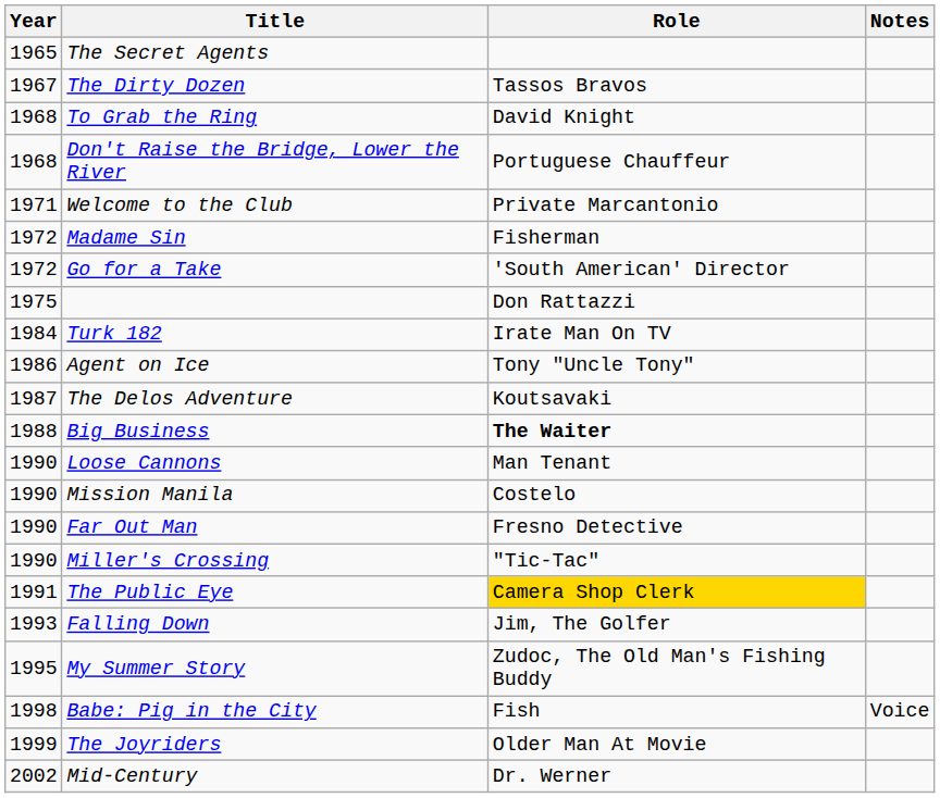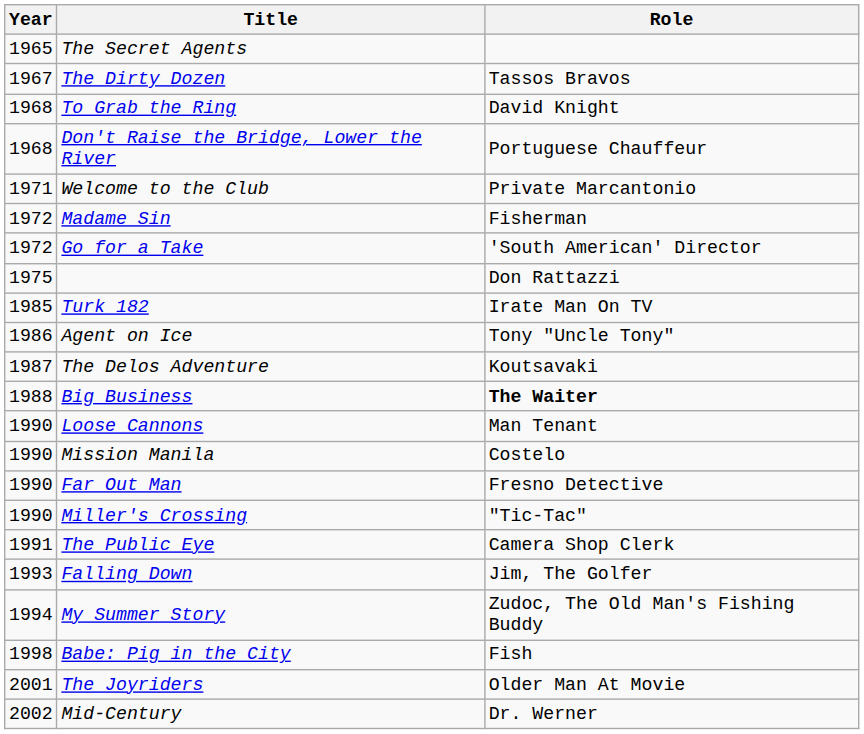 <table class="wikitable">
 <tr>
 <th>Year</th>
 <th>Title</th>
 <th>Role</th>
-<th>Notes</th>
 </tr>
 <tr>
 <td>1965</td>
 <td><em>The Secret Agents</em></td>
-<td></td>
 <td></td>
 </tr>
 <tr>
 <td>1967</td>
 <td><em><a href='#'>The Dirty Dozen</a></em></td>
 <td>Tassos Bravos</td>
-<td></td>
 </tr>
 <tr>
 <td>1968</td>
 <td><em><a href='#'>To Grab the Ring</a></em></td>
 <td>David Knight</td>
-<td></td>
 </tr>
 <tr>
 <td>1968</td>
 <td><em><a href='#'>Don't Raise the Bridge, Lower the River</a></em></td>
 <td>Portuguese Chauffeur</td>
-<td></td>
 </tr>
 <tr>
 <td>1971</td>
 <td><em>Welcome to the Club</em></td>
 <td>Private Marcantonio</td>
-<td></td>
 </tr>
 <tr>
 <td>1972</td>
 <td><em><a href='#'>Madame Sin</a></em></td>
 <td>Fisherman</td>
-<td></td>
 </tr>
 <tr>
 <td>1972</td>
 <td><em><a href='#'>Go for a Take</a></em></td>
 <td>'South American' Director</td>
-<td></td>
 </tr>
 <tr>
 <td>1975</td>
 <td><em></em></td>
 <td>Don Rattazzi</td>
-<td></td>
 </tr>
 <tr>
-<td>1984</td>
+<td>1985</td>
 <td><em><a href='#'>Turk 182</a></em></td>
 <td>Irate Man On TV</td>
-<td></td>
 </tr>
 <tr>
 <td>1986</td>
 <td><em>Agent on Ice</em></td>
 <td>Tony "Uncle Tony"</td>
-<td></td>
 </tr>
 <tr>
 <td>1987</td>
 <td><em>The Delos Adventure</em></td>
 <td>Koutsavaki</td>
-<td></td>
 </tr>
 <tr>
 <td>1988</td>
 <td><em><a href='#'>Big Business</a></em></td>
 <td><strong>The Waiter</strong></td>
-<td></td>
 </tr>
 <tr>
 <td>1990</td>
 <td><em><a href='#'>Loose Cannons</a></em></td>
 <td>Man Tenant</td>
-<td></td>
 </tr>
 <tr>
 <td>1990</td>
 <td><em>Mission Manila</em></td>
 <td>Costelo</td>
-<td></td>
 </tr>
 <tr>
 <td>1990</td>
 <td><em><a href='#'>Far Out Man</a></em></td>
 <td>Fresno Detective</td>
-<td></td>
 </tr>
 <tr>
 <td>1990</td>
 <td><em><a href='#'>Miller's Crossing</a></em></td>
 <td>"Tic-Tac"</td>
-<td></td>
 </tr>
 <tr>
 <td>1991</td>
 <td><em><a href='#'>The Public Eye</a></em></td>
-<td style="background: gold;">Camera Shop Clerk</td>
-<td></td>
+<td>Camera Shop Clerk</td>
 </tr>
 <tr>
 <td>1993</td>
 <td><em><a href='#'>Falling Down</a></em></td>
 <td>Jim, The Golfer</td>
-<td></td>
 </tr>
 <tr>
-<td>1995</td>
+<td>1994</td>
 <td><em><a href='#'>My Summer Story</a></em></td>
 <td>Zudoc, The Old Man's Fishing Buddy</td>
-<td></td>
 </tr>
 <tr>
 <td>1998</td>
 <td><em><a href='#'>Babe: Pig in the City</a></em></td>
 <td>Fish</td>
-<td>Voice</td>
 </tr>
 <tr>
-<td>1999</td>
+<td>2001</td>
 <td><em><a href='#'>The Joyriders</a></em></td>
 <td>Older Man At Movie</td>
-<td></td>
 </tr>
 <tr>
 <td>2002</td>
 <td><em>Mid-Century</em></td>
 <td>Dr. Werner</td>
-<td></td>
 </tr>
 </table>
